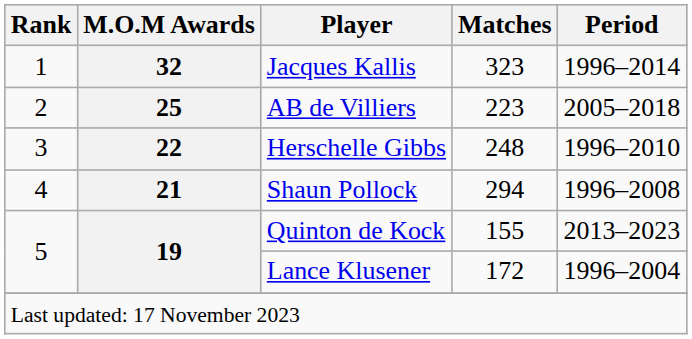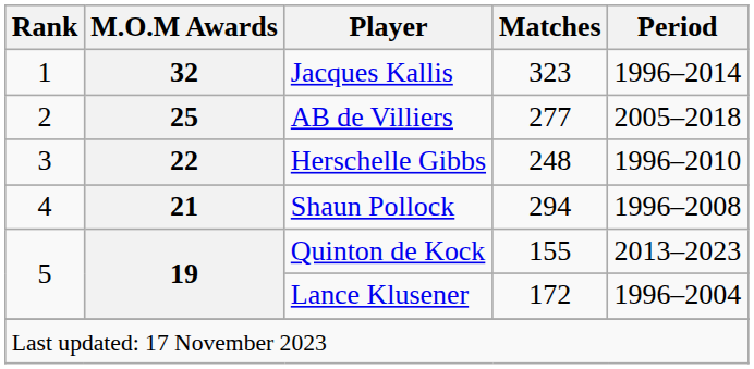 <table class="wikitable plainrowheaders sortable">
 <tr>
 <th scope=col>Rank</th>
 <th scope=col>M.O.M Awards</th>
 <th scope=col>Player</th>
 <th scope=col>Matches</th>
 <th scope=col>Period</th>
 </tr>
 <tr>
 <td align=center>1</td>
 <th scope=row style=text-align:center;>32</th>
 <td><a href='#'>Jacques Kallis</a></td>
 <td align=center>323</td>
 <td>1996–2014</td>
 </tr>
 <tr>
 <td align=center>2</td>
 <th scope=row style=text-align:center;>25</th>
 <td><a href='#'>AB de Villiers</a></td>
-<td align=center>223</td>
+<td align=center>277</td>
 <td>2005–2018</td>
 </tr>
 <tr>
 <td align=center>3</td>
 <th scope=row style=text-align:center;>22</th>
 <td><a href='#'>Herschelle Gibbs</a></td>
 <td align=center>248</td>
 <td>1996–2010</td>
 </tr>
 <tr>
 <td align=center>4</td>
 <th scope=row style=text-align:center;>21</th>
 <td><a href='#'>Shaun Pollock</a></td>
 <td align=center>294</td>
 <td>1996–2008</td>
 </tr>
 <tr>
 <td align=center rowspan=2>5</td>
 <th scope=row style=text-align:center; rowspan=2>19</th>
 <td><a href='#'>Quinton de Kock</a></td>
 <td align=center>155</td>
 <td>2013–2023</td>
 </tr>
 <tr>
 <td><a href='#'>Lance Klusener</a></td>
 <td align=center>172</td>
 <td>1996–2004</td>
 </tr>
 <tr>
 </tr>
 <tr class=sortbottom>
 <td colspan=5><small>Last updated: 17 November 2023</small></td>
 </tr>
 </table>
